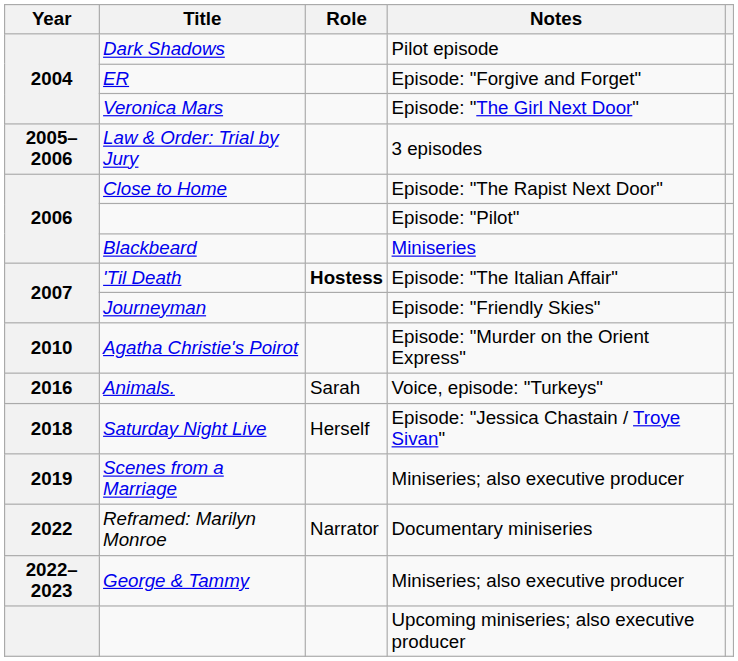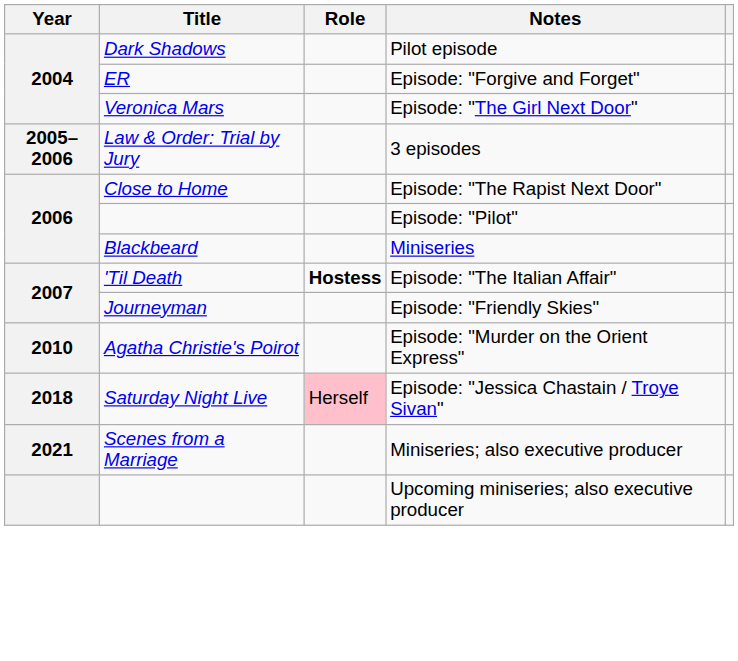 <table class="wikitable plainrowheaders sortable" style="margin-right: 0;">
 <tr>
 <th scope="col">Year</th>
 <th scope="col">Title</th>
 <th scope="col">Role</th>
 <th scope="col" class="unsortable">Notes</th>
 <th scope="col" class="unsortable"></th>
 </tr>
 <tr>
 <th rowspan="3" scope="row">2004</th>
 <td><em><a href='#'>Dark Shadows</a></em></td>
 <td></td>
 <td>Pilot episode</td>
 <td style="text-align:center;"></td>
 </tr>
 <tr>
 <td><em><a href='#'>ER</a></em></td>
 <td></td>
 <td>Episode: "Forgive and Forget"</td>
 <td style="text-align:center;"></td>
 </tr>
 <tr>
 <td><em><a href='#'>Veronica Mars</a></em></td>
 <td></td>
 <td>Episode: "<a href='#'>The Girl Next Door</a>"</td>
 <td style="text-align:center;"></td>
 </tr>
 <tr>
 <th scope=row>2005–2006</th>
 <td><em><a href='#'>Law & Order: Trial by Jury</a></em></td>
 <td></td>
 <td>3 episodes</td>
 <td style="text-align:center;"></td>
 </tr>
 <tr>
 <th rowspan="3" scope="row">2006</th>
 <td><em><a href='#'>Close to Home</a></em></td>
 <td></td>
 <td>Episode: "The Rapist Next Door"</td>
 <td style="text-align:center;"></td>
 </tr>
 <tr>
 <td><em></em></td>
 <td></td>
 <td>Episode: "Pilot"</td>
 <td style="text-align:center;"></td>
 </tr>
 <tr>
 <td><em><a href='#'>Blackbeard</a></em></td>
 <td></td>
 <td><a href='#'>Miniseries</a></td>
 <td style="text-align:center;"></td>
 </tr>
 <tr>
 <th rowspan="2" scope="row">2007</th>
 <td><em><a href='#'>'Til Death</a></em></td>
 <td><strong>Hostess</strong></td>
 <td>Episode: "The Italian Affair"</td>
 <td style="text-align:center;"></td>
 </tr>
 <tr>
 <td><em><a href='#'>Journeyman</a></em></td>
 <td></td>
 <td>Episode: "Friendly Skies"</td>
 <td style="text-align:center;"></td>
 </tr>
 <tr>
 <th scope=row>2010</th>
 <td><em><a href='#'>Agatha Christie's Poirot</a></em></td>
 <td></td>
 <td>Episode: "Murder on the Orient Express"</td>
 <td style="text-align:center;"></td>
 </tr>
 <tr>
-<th scope=row>2016</th>
-<td><em><a href='#'>Animals.</a></em></td>
-<td>Sarah</td>
-<td>Voice, episode: "Turkeys"</td>
-<td style="text-align:center;"></td>
-</tr>
-<tr>
 <th scope=row>2018</th>
 <td><em><a href='#'>Saturday Night Live</a></em></td>
-<td>Herself</td>
+<td style="background: pink;">Herself</td>
 <td>Episode: "Jessica Chastain / <a href='#'>Troye Sivan</a>"</td>
 <td style="text-align:center;"></td>
 </tr>
 <tr>
-<th scope=row>2019</th>
+<th scope=row>2021</th>
 <td><em><a href='#'>Scenes from a Marriage</a></em></td>
-<td></td>
-<td>Miniseries; also executive producer</td>
-<td style="text-align:center;"></td>
-</tr>
-<tr>
-<th scope=row>2022</th>
-<td><em>Reframed: Marilyn Monroe</em></td>
-<td>Narrator</td>
-<td>Documentary miniseries</td>
-<td style="text-align:center;"></td>
-</tr>
-<tr>
-<th scope=row>2022–2023</th>
-<td><em><a href='#'>George & Tammy</a></em></td>
 <td></td>
 <td>Miniseries; also executive producer</td>
 <td style="text-align:center;"></td>
 </tr>
 <tr>
 <th scope=row></th>
 <td></td>
 <td></td>
 <td>Upcoming miniseries; also executive producer</td>
 <td style="text-align:center;"></td>
 </tr>
 </table>
